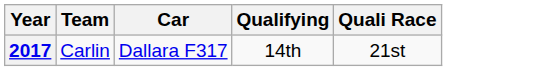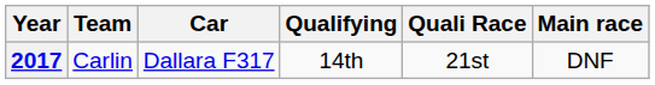 <table class="wikitable" style="text-align:center; font-size:90%">
 <tr>
 <th>Year</th>
 <th>Team</th>
 <th>Car</th>
 <th>Qualifying</th>
 <th>Quali Race</th>
+<th>Main race</th>
 </tr>
 <tr>
 <th><a href='#'>2017</a></th>
 <td align="left"> <a href='#'>Carlin</a></td>
 <td align="left" nowrap><a href='#'>Dallara F317</a></td>
 <td>14th</td>
 <td>21st</td>
+<td>DNF</td>
 </tr>
 </table>
